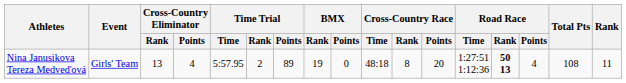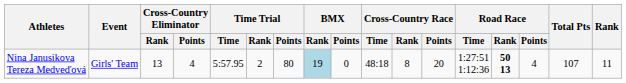 <table class="wikitable" style="font-size:90%;">
 <tr>
 <th rowspan=2>Athletes</th>
 <th rowspan=2>Event</th>
 <th colspan=2>Cross-Country<br>Eliminator</th>
 <th colspan=3>Time Trial</th>
 <th colspan=2>BMX</th>
 <th colspan=3>Cross-Country Race</th>
 <th colspan=3>Road Race</th>
 <th rowspan=2>Total Pts</th>
 <th rowspan=2>Rank</th>
 </tr>
 <tr style="font-size:95%">
 <th>Rank</th>
 <th>Points</th>
 <th>Time</th>
 <th>Rank</th>
 <th>Points</th>
 <th>Rank</th>
 <th>Points</th>
 <th>Time</th>
 <th>Rank</th>
 <th>Points</th>
 <th>Time</th>
 <th>Rank</th>
 <th>Points</th>
 </tr>
 <tr align=center>
 <td align=left><a href='#'>Nina Janusikova</a><br><a href='#'>Tereza Medveďová</a></td>
 <td align=left><a href='#'>Girls' Team</a></td>
 <td>13</td>
 <td>4</td>
 <td>5:57.95</td>
 <td>2</td>
-<td>89</td>
-<td>19</td>
+<td>80</td>
+<td style="background: lightblue;">19</td>
 <td>0</td>
 <td>48:18</td>
 <td>8</td>
 <td>20</td>
 <td>1:27:51<br>1:12:36</td>
 <td><strong>50<br>13</strong></td>
 <td>4</td>
-<td>108</td>
+<td>107</td>
 <td>11</td>
 </tr>
 </table>
